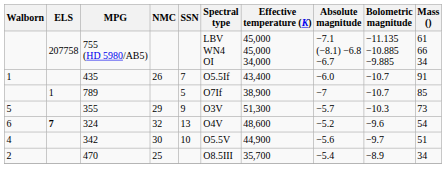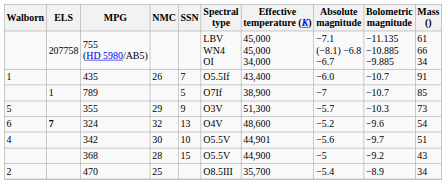 <table class="wikitable sortable defaultcenter col7right col8right col9right col10right"">
 <tr>
 <th>Walborn</th>
 <th>ELS</th>
 <th>MPG</th>
 <th>NMC</th>
 <th>SSN</th>
 <th>Spectral<br>type</th>
 <th>Effective<br>temperature (<em><a href='#'>K</a></em>)</th>
 <th>Absolute<br>magnitude</th>
 <th>Bolometric<br>magnitude</th>
 <th>Mass<br>()</th>
 </tr>
 <tr>
 <td></td>
 <td>207758</td>
 <td>755<br>(<a href='#'>HD 5980</a>/AB5)</td>
 <td></td>
 <td></td>
 <td>LBV<br>WN4<br>OI</td>
 <td>45,000<br>45,000<br>34,000</td>
 <td>−7.1<br>(−8.1) −6.8<br>−6.7</td>
 <td>−11.135<br>−10.885<br>−9.885</td>
 <td>61<br>66<br>34</td>
 </tr>
 <tr>
 <td>1</td>
 <td></td>
 <td>435</td>
 <td>26</td>
 <td>7</td>
 <td>O5.5If</td>
 <td>43,400</td>
 <td>−6.0</td>
 <td>−10.7</td>
 <td>91</td>
 </tr>
 <tr>
 <td></td>
 <td>1</td>
 <td>789</td>
 <td></td>
 <td>5</td>
 <td>O7If</td>
 <td>38,900</td>
 <td>−7</td>
 <td>−10.7</td>
 <td>85</td>
 </tr>
 <tr>
 <td>5</td>
 <td></td>
 <td>355</td>
 <td>29</td>
 <td>9</td>
 <td>O3V</td>
 <td>51,300</td>
 <td>−5.7</td>
 <td>−10.3</td>
 <td>73</td>
 </tr>
 <tr>
 <td>6</td>
 <td><strong>7</strong></td>
 <td>324</td>
 <td>32</td>
 <td>13</td>
 <td>O4V</td>
 <td>48,600</td>
 <td>−5.2</td>
 <td>−9.6</td>
 <td>54</td>
 </tr>
 <tr>
 <td>4</td>
 <td></td>
 <td>342</td>
 <td>30</td>
 <td>10</td>
 <td>O5.5V</td>
-<td>44,900</td>
+<td>44,901</td>
 <td>−5.6</td>
 <td>−9.7</td>
 <td>51</td>
+</tr>
+<tr>
+<td></td>
+<td></td>
+<td>368</td>
+<td>28</td>
+<td>15</td>
+<td>O5.5V</td>
+<td>44,900</td>
+<td>−5</td>
+<td>−9.2</td>
+<td>43</td>
 </tr>
 <tr>
 <td>2</td>
 <td></td>
 <td>470</td>
 <td>25</td>
 <td></td>
 <td>O8.5III</td>
 <td>35,700</td>
 <td>−5.4</td>
 <td>−8.9</td>
 <td>34</td>
 </tr>
 <tr>
 </tr>
 </table>
